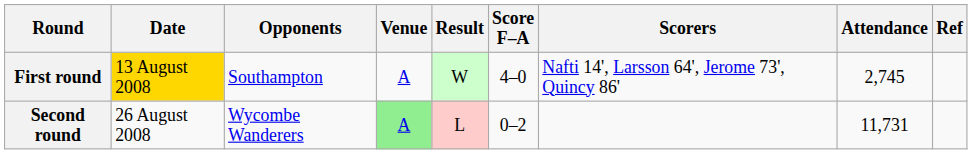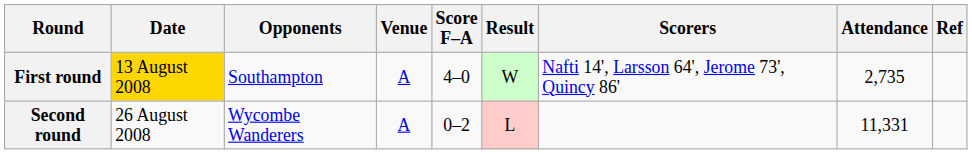 <table class="wikitable plainrowheaders" style="text-align:center">
 <tr>
 <th scope="col">Round</th>
 <th scope="col">Date</th>
 <th scope="col">Opponents</th>
 <th scope="col">Venue</th>
+<th scope="col">Score<br>F–A</th>
 <th scope="col">Result</th>
-<th scope="col">Score<br>F–A</th>
 <th scope="col">Scorers</th>
 <th scope="col">Attendance</th>
 <th scope="col">Ref</th>
 </tr>
 <tr>
 <th scope="row">First round</th>
 <td align="left" style="background: gold;">13 August 2008</td>
 <td align="left"><a href='#'>Southampton</a></td>
 <td><a href='#'>A</a></td>
+<td>4–0</td>
 <td style="background:#cfc">W</td>
-<td>4–0</td>
 <td align="left"><a href='#'>Nafti</a> 14', <a href='#'>Larsson</a> 64', <a href='#'>Jerome</a> 73', <a href='#'>Quincy</a> 86'</td>
-<td>2,745</td>
+<td>2,735</td>
 <td></td>
 </tr>
 <tr>
 <th scope="row">Second round</th>
 <td align="left">26 August 2008</td>
 <td align="left"><a href='#'>Wycombe Wanderers</a></td>
-<td style="background: lightgreen;"><a href='#'>A</a></td>
+<td><a href='#'>A</a></td>
+<td>0–2</td>
 <td style="background:#fcc">L</td>
-<td>0–2</td>
 <td></td>
-<td>11,731</td>
+<td>11,331</td>
 <td></td>
 </tr>
 </table>
